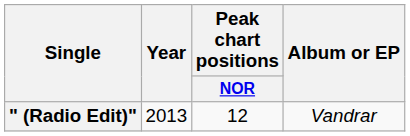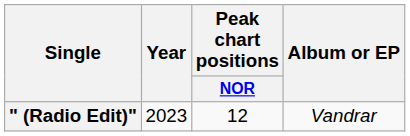 <table class="wikitable plainrowheaders" style="text-align:center;">
 <tr>
 <th scope="col" rowspan="2">Single</th>
 <th scope="col" rowspan="2">Year</th>
 <th scope="col" colspan="1">Peak chart positions</th>
 <th scope="col" rowspan="2">Album or EP</th>
 </tr>
 <tr>
 <th scope="col" style="width:3em;font-size:85%;"><a href='#'>NOR</a><br></th>
 </tr>
 <tr>
 <th scope="row">" (Radio Edit)"</th>
-<td>2013</td>
+<td>2023</td>
 <td>12</td>
 <td><em>Vandrar</em></td>
 </tr>
 </table>
